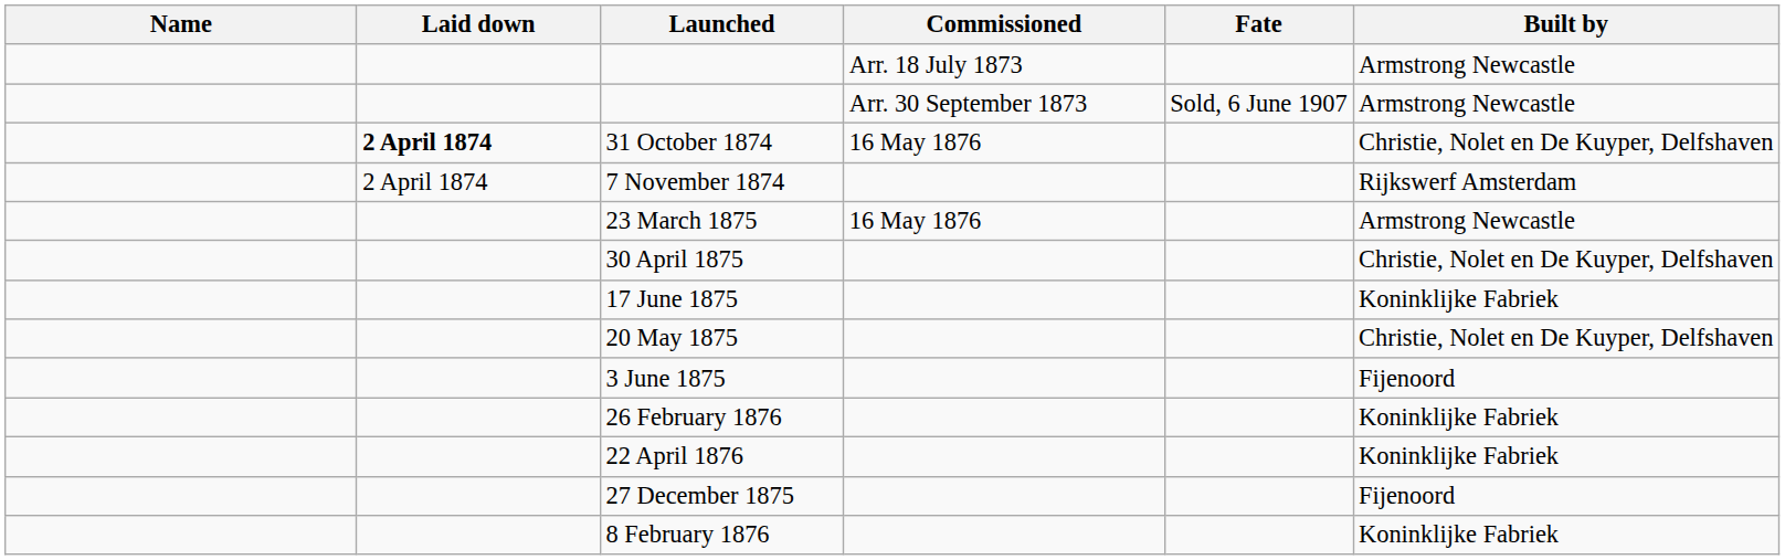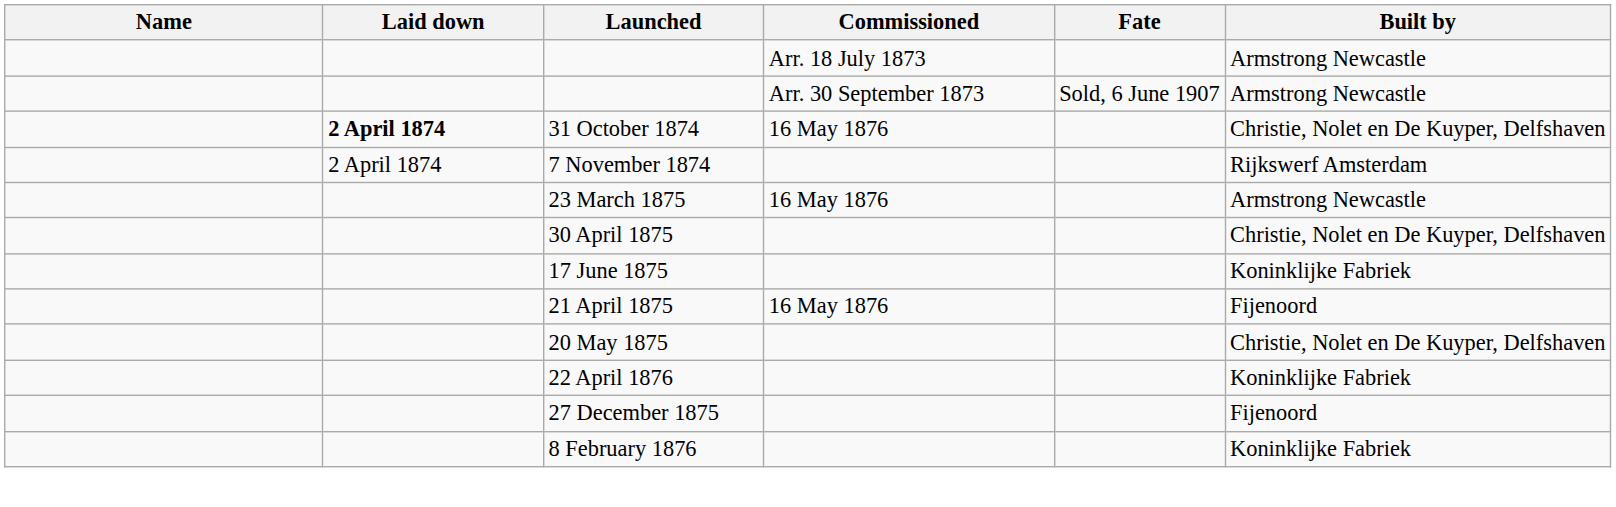 <table class="wikitable">
 <tr>
 <th width="220">Name</th>
 <th width="150">Laid down</th>
 <th width="150">Launched</th>
 <th width="200">Commissioned</th>
 <th>Fate</th>
 <th>Built by</th>
 </tr>
 <tr>
 <td></td>
 <td></td>
 <td></td>
 <td>Arr. 18 July 1873</td>
 <td></td>
 <td>Armstrong Newcastle</td>
 </tr>
 <tr>
 <td></td>
 <td></td>
 <td></td>
 <td>Arr. 30 September 1873</td>
 <td>Sold, 6 June 1907</td>
 <td>Armstrong Newcastle</td>
 </tr>
 <tr>
 <td></td>
 <td><strong>2 April 1874</strong></td>
 <td>31 October 1874</td>
 <td>16 May 1876</td>
 <td></td>
 <td>Christie, Nolet en De Kuyper, Delfshaven</td>
 </tr>
 <tr>
 <td></td>
 <td>2 April 1874</td>
 <td>7 November 1874</td>
 <td></td>
 <td></td>
 <td>Rijkswerf Amsterdam</td>
 </tr>
 <tr>
 <td></td>
 <td></td>
 <td>23 March 1875</td>
 <td>16 May 1876</td>
 <td></td>
 <td>Armstrong Newcastle</td>
 </tr>
 <tr>
 <td></td>
 <td></td>
 <td>30 April 1875</td>
 <td></td>
 <td></td>
 <td>Christie, Nolet en De Kuyper, Delfshaven</td>
 </tr>
 <tr>
 <td></td>
 <td></td>
 <td>17 June 1875</td>
 <td></td>
 <td></td>
 <td>Koninklijke Fabriek</td>
 </tr>
 <tr>
 <td></td>
 <td></td>
-<td>20 May 1875</td>
-<td></td>
-<td></td>
-<td>Christie, Nolet en De Kuyper, Delfshaven</td>
-</tr>
-<tr>
-<td></td>
-<td></td>
-<td>3 June 1875</td>
-<td></td>
+<td>21 April 1875</td>
+<td>16 May 1876</td>
 <td></td>
 <td>Fijenoord</td>
 </tr>
 <tr>
 <td></td>
 <td></td>
-<td>26 February 1876</td>
+<td>20 May 1875</td>
 <td></td>
 <td></td>
-<td>Koninklijke Fabriek</td>
+<td>Christie, Nolet en De Kuyper, Delfshaven</td>
 </tr>
 <tr>
 <td></td>
 <td></td>
 <td>22 April 1876</td>
 <td></td>
 <td></td>
 <td>Koninklijke Fabriek</td>
 </tr>
 <tr>
 <td></td>
 <td></td>
 <td>27 December 1875</td>
 <td></td>
 <td></td>
 <td>Fijenoord</td>
 </tr>
 <tr>
 <td></td>
 <td></td>
 <td>8 February 1876</td>
 <td></td>
 <td></td>
 <td>Koninklijke Fabriek</td>
 </tr>
 </table>
